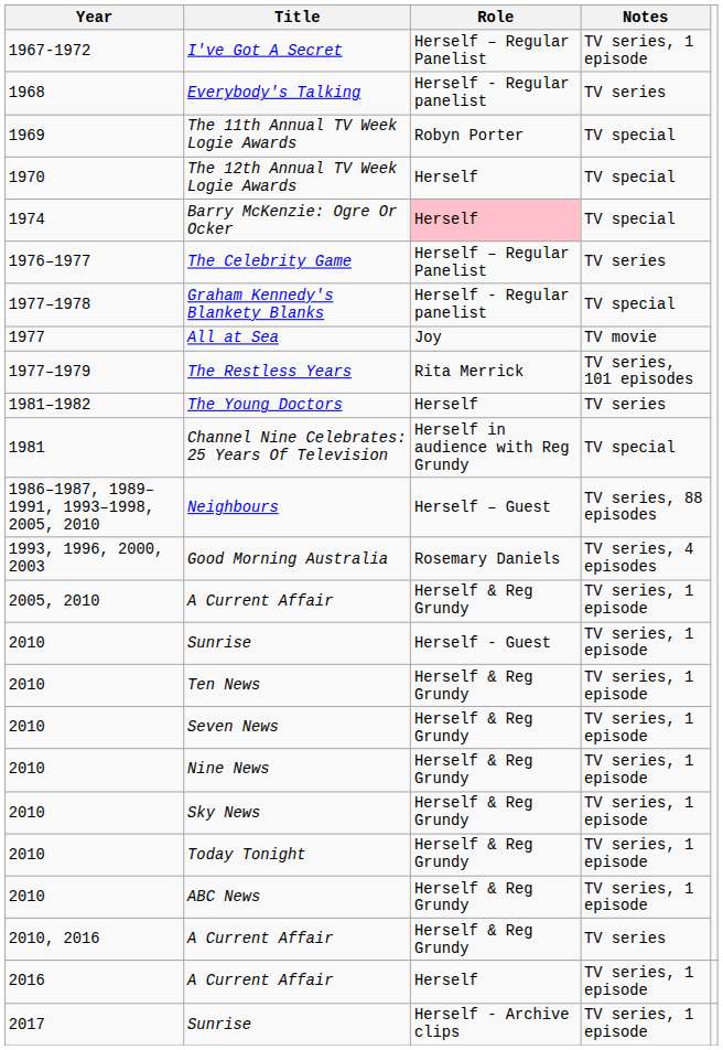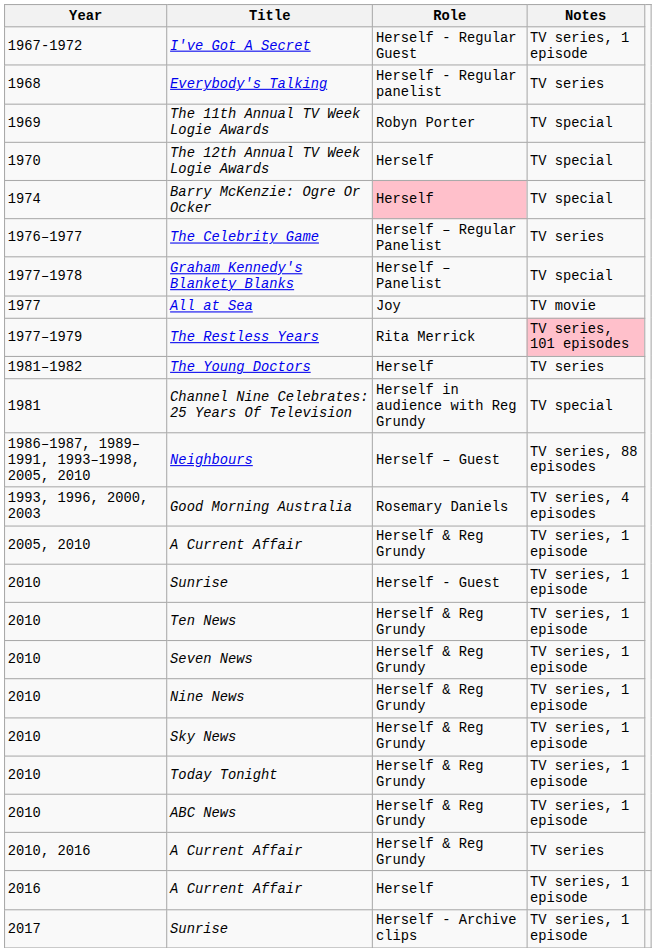 <table class = "wikitable sortable">
 <tr>
 <th>Year</th>
 <th>Title</th>
 <th>Role</th>
 <th>Notes</th>
 </tr>
 <tr>
 <td>1967-1972</td>
 <td><em><a href='#'>I've Got A Secret</a></em></td>
-<td>Herself – Regular Panelist</td>
+<td>Herself - Regular Guest</td>
 <td>TV series, 1 episode</td>
 </tr>
 <tr>
 <td>1968</td>
 <td><em><a href='#'>Everybody's Talking</a></em></td>
 <td>Herself - Regular panelist</td>
 <td>TV series</td>
 </tr>
 <tr>
 <td>1969</td>
 <td><em>The 11th Annual TV Week Logie Awards</em></td>
 <td>Robyn Porter</td>
 <td>TV special</td>
 </tr>
 <tr>
 <td>1970</td>
 <td><em>The 12th Annual TV Week Logie Awards</em></td>
 <td>Herself</td>
 <td>TV special</td>
 </tr>
 <tr>
 <td>1974</td>
 <td><em>Barry McKenzie: Ogre Or Ocker</em></td>
 <td style="background: pink;">Herself</td>
 <td>TV special</td>
 </tr>
 <tr>
 <td>1976–1977</td>
 <td><em><a href='#'>The Celebrity Game</a></em></td>
 <td>Herself – Regular Panelist</td>
 <td>TV series</td>
 </tr>
 <tr>
 <td>1977–1978</td>
 <td><em><a href='#'>Graham Kennedy's Blankety Blanks</a></em></td>
-<td>Herself - Regular panelist</td>
+<td>Herself – Panelist</td>
 <td>TV special</td>
 </tr>
 <tr>
 <td>1977</td>
 <td><em><a href='#'>All at Sea</a></em></td>
 <td>Joy</td>
 <td>TV movie</td>
 </tr>
 <tr>
 <td>1977–1979</td>
 <td><em><a href='#'>The Restless Years</a></em></td>
 <td>Rita Merrick</td>
-<td>TV series, 101 episodes</td>
+<td style="background: pink;">TV series, 101 episodes</td>
 </tr>
 <tr>
 <td>1981–1982</td>
 <td><em><a href='#'>The Young Doctors</a></em></td>
 <td>Herself</td>
 <td>TV series</td>
 </tr>
 <tr>
 <td>1981</td>
 <td><em>Channel Nine Celebrates: 25 Years Of Television</em></td>
 <td>Herself in audience with Reg Grundy</td>
 <td>TV special</td>
 </tr>
 <tr>
 <td>1986–1987, 1989–1991, 1993–1998, 2005, 2010</td>
 <td><em><a href='#'>Neighbours</a></em></td>
 <td>Herself – Guest</td>
 <td>TV series, 88 episodes</td>
 </tr>
 <tr>
 <td>1993, 1996, 2000, 2003</td>
 <td><em>Good Morning Australia</em></td>
 <td>Rosemary Daniels</td>
 <td>TV series, 4 episodes</td>
 </tr>
 <tr>
 <td>2005, 2010</td>
 <td><em>A Current Affair</em></td>
 <td>Herself & Reg Grundy</td>
 <td>TV series, 1 episode</td>
 </tr>
 <tr>
 <td>2010</td>
 <td><em>Sunrise</em></td>
 <td>Herself - Guest</td>
 <td>TV series, 1 episode</td>
 </tr>
 <tr>
 <td>2010</td>
 <td><em>Ten News</em></td>
 <td>Herself & Reg Grundy</td>
 <td>TV series, 1 episode</td>
 </tr>
 <tr>
 <td>2010</td>
 <td><em>Seven News</em></td>
 <td>Herself & Reg Grundy</td>
 <td>TV series, 1 episode</td>
 </tr>
 <tr>
 <td>2010</td>
 <td><em>Nine News</em></td>
 <td>Herself & Reg Grundy</td>
 <td>TV series, 1 episode</td>
 </tr>
 <tr>
 <td>2010</td>
 <td><em>Sky News</em></td>
 <td>Herself & Reg Grundy</td>
 <td>TV series, 1 episode</td>
 </tr>
 <tr>
 <td>2010</td>
 <td><em>Today Tonight</em></td>
 <td>Herself & Reg Grundy</td>
 <td>TV series, 1 episode</td>
 </tr>
 <tr>
 <td>2010</td>
 <td><em>ABC News</em></td>
 <td>Herself & Reg Grundy</td>
 <td>TV series, 1 episode</td>
 </tr>
 <tr>
 <td>2010, 2016</td>
 <td><em>A Current Affair</em></td>
 <td>Herself & Reg Grundy</td>
 <td>TV series</td>
 </tr>
 <tr>
 <td>2016</td>
 <td><em>A Current Affair</em></td>
 <td>Herself</td>
 <td>TV series, 1 episode</td>
 <td></td>
 </tr>
 <tr>
 <td>2017</td>
 <td><em>Sunrise</em></td>
 <td>Herself - Archive clips</td>
 <td>TV series, 1 episode</td>
 </tr>
 </table>
